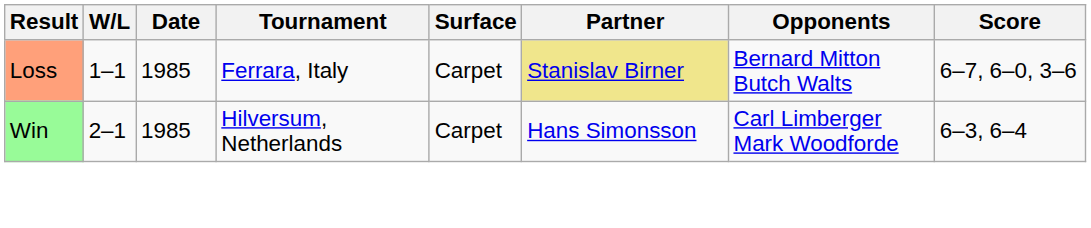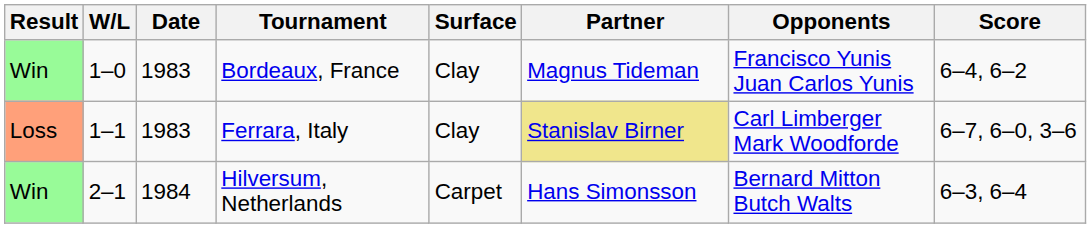 <table class="sortable wikitable">
 <tr>
 <th style="width:40px">Result</th>
 <th style="width:30px" class="unsortable">W/L</th>
 <th style="width:50px">Date</th>
 <th style="width:145px">Tournament</th>
 <th style="width:50px">Surface</th>
 <th style="width:140px">Partner</th>
 <th style="width:140px">Opponents</th>
 <th style="width:100px" class="unsortable">Score</th>
 </tr>
 <tr>
+<td style="background:#98fb98;">Win</td>
+<td>1–0</td>
+<td>1983</td>
+<td><a href='#'>Bordeaux</a>, France</td>
+<td>Clay</td>
+<td> <a href='#'>Magnus Tideman</a></td>
+<td> <a href='#'>Francisco Yunis</a> <br>  <a href='#'>Juan Carlos Yunis</a></td>
+<td>6–4, 6–2</td>
+</tr>
+<tr>
 <td style="background:#ffa07a;">Loss</td>
 <td>1–1</td>
-<td>1985</td>
+<td>1983</td>
 <td><a href='#'>Ferrara</a>, Italy</td>
-<td>Carpet</td>
+<td>Clay</td>
 <td style="background: khaki;"> <a href='#'>Stanislav Birner</a></td>
-<td> <a href='#'>Bernard Mitton</a> <br>  <a href='#'>Butch Walts</a></td>
+<td> <a href='#'>Carl Limberger</a> <br>  <a href='#'>Mark Woodforde</a></td>
 <td>6–7, 6–0, 3–6</td>
 </tr>
 <tr>
 <td style="background:#98fb98;">Win</td>
 <td>2–1</td>
-<td>1985</td>
+<td>1984</td>
 <td><a href='#'>Hilversum</a>, Netherlands</td>
 <td>Carpet</td>
 <td> <a href='#'>Hans Simonsson</a></td>
-<td> <a href='#'>Carl Limberger</a> <br>  <a href='#'>Mark Woodforde</a></td>
+<td> <a href='#'>Bernard Mitton</a> <br>  <a href='#'>Butch Walts</a></td>
 <td>6–3, 6–4</td>
 </tr>
 </table>
